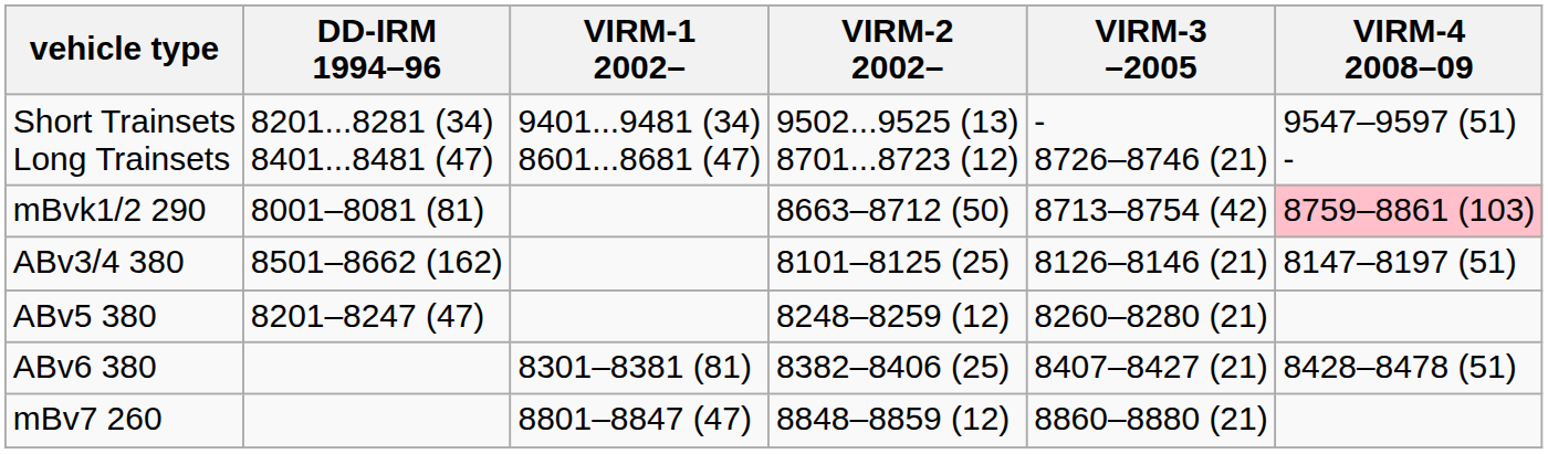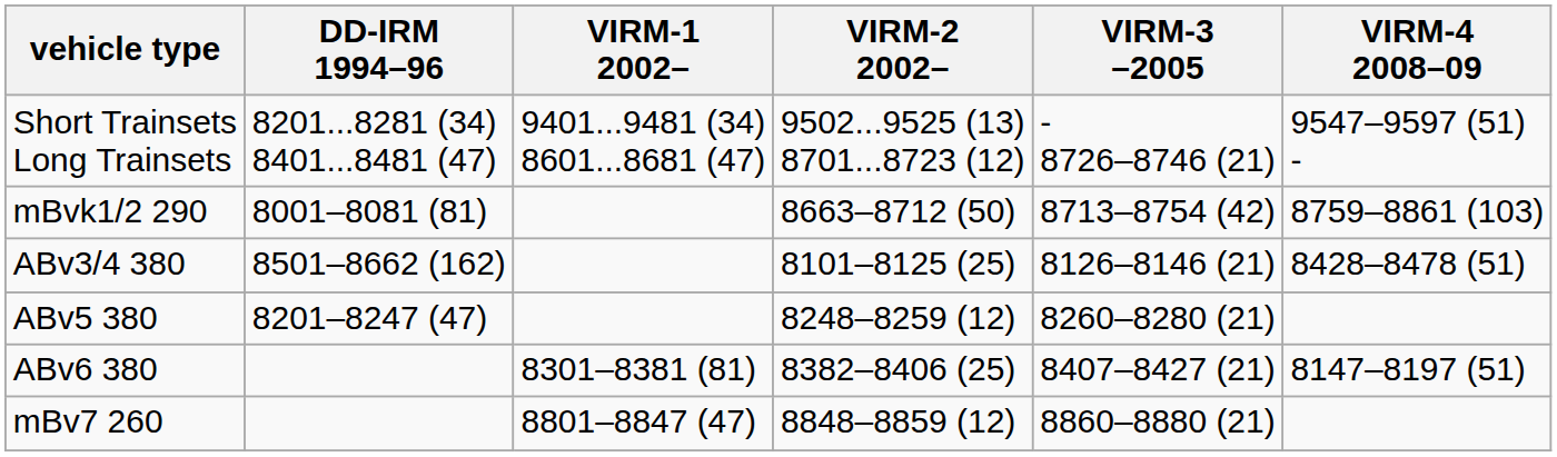 <table class="wikitable">
 <tr>
 <th>vehicle type</th>
 <th>DD-IRM<br>1994–96</th>
 <th>VIRM-1<br>2002–</th>
 <th>VIRM-2<br>2002–</th>
 <th>VIRM-3<br>–2005</th>
 <th>VIRM-4<br>2008–09</th>
 </tr>
 <tr>
 <td>Short Trainsets<br>Long Trainsets</td>
 <td>8201...8281 (34)<br>8401...8481 (47)</td>
 <td>9401...9481 (34)<br>8601...8681 (47)</td>
 <td>9502...9525 (13)<br>8701...8723 (12)</td>
 <td>-<br>8726–8746 (21)</td>
 <td>9547–9597 (51)<br>-</td>
 </tr>
 <tr>
 <td>mBvk1/2 290</td>
 <td>8001–8081 (81)</td>
 <td></td>
 <td>8663–8712 (50)</td>
 <td>8713–8754 (42)</td>
-<td style="background: pink;">8759–8861 (103)</td>
+<td>8759–8861 (103)</td>
 </tr>
 <tr>
 <td>ABv3/4 380</td>
 <td>8501–8662 (162)</td>
 <td></td>
 <td>8101–8125 (25)</td>
 <td>8126–8146 (21)</td>
-<td>8147–8197 (51)</td>
+<td>8428–8478 (51)</td>
 </tr>
 <tr>
 <td>ABv5 380</td>
 <td>8201–8247 (47)</td>
 <td></td>
 <td>8248–8259 (12)</td>
 <td>8260–8280 (21)</td>
 <td></td>
 </tr>
 <tr>
 <td>ABv6 380</td>
 <td></td>
 <td>8301–8381 (81)</td>
 <td>8382–8406 (25)</td>
 <td>8407–8427 (21)</td>
-<td>8428–8478 (51)</td>
+<td>8147–8197 (51)</td>
 </tr>
 <tr>
 <td>mBv7 260</td>
 <td></td>
 <td>8801–8847 (47)</td>
 <td>8848–8859 (12)</td>
 <td>8860–8880 (21)</td>
 <td></td>
 </tr>
 </table>
